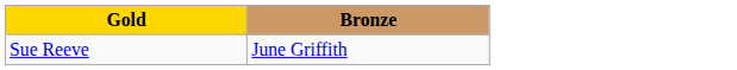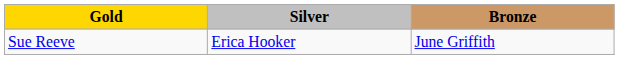 <table class="wikitable" style="text-align:left">
 <tr align="center">
 <td width=200 bgcolor=gold><strong>Gold</strong></td>
+<td width=200 bgcolor=silver><strong>Silver</strong></td>
 <td width=200 bgcolor=CC9966><strong>Bronze</strong></td>
 </tr>
 <tr>
 <td><a href='#'>Sue Reeve</a><br><em></em></td>
+<td><a href='#'>Erica Hooker</a><br><em></em></td>
 <td><a href='#'>June Griffith</a><br><em></em></td>
 </tr>
 </table>
